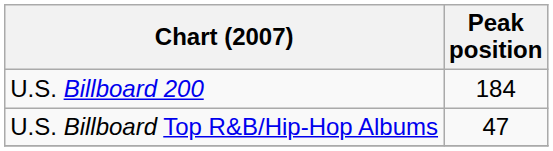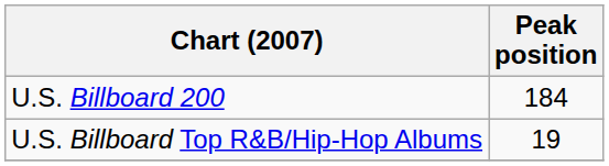 <table class="wikitable">
 <tr>
 <th>Chart (2007)</th>
 <th>Peak<br>position</th>
 </tr>
 <tr>
 <td>U.S. <em><a href='#'>Billboard 200</a></em></td>
 <td align="center">184</td>
 </tr>
 <tr>
 <td>U.S. <em>Billboard</em> <a href='#'>Top R&B/Hip-Hop Albums</a></td>
-<td align="center">47</td>
+<td align="center">19</td>
 </tr>
 <tr>
 </tr>
 </table>
